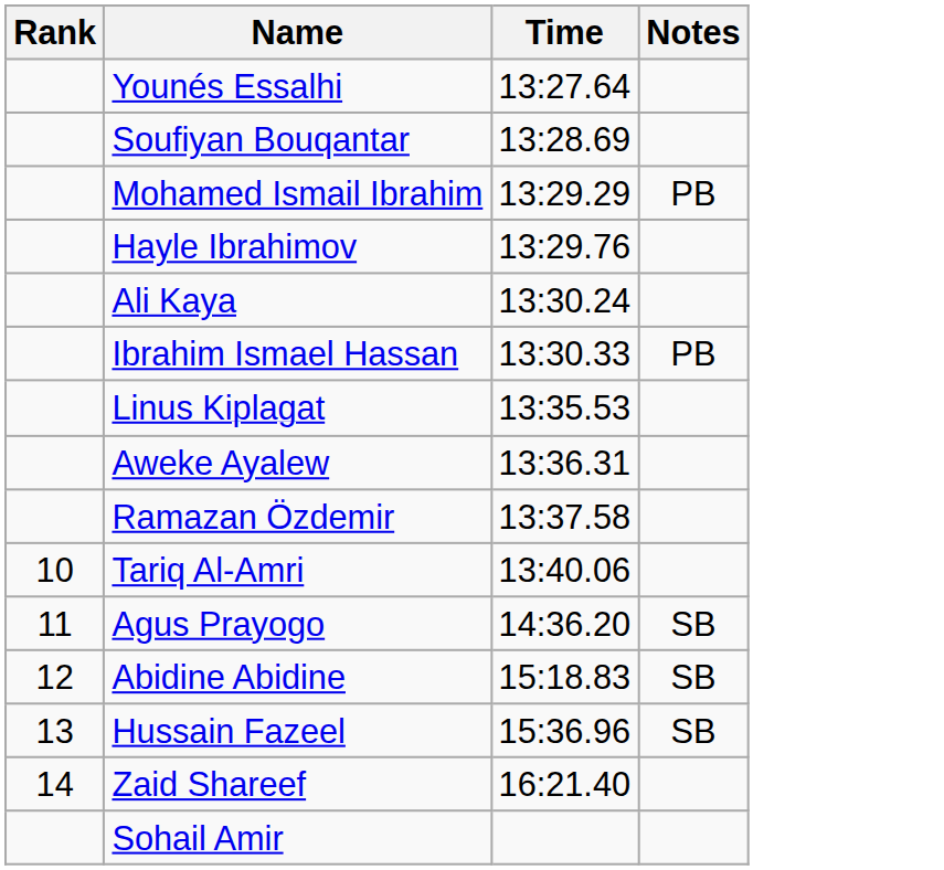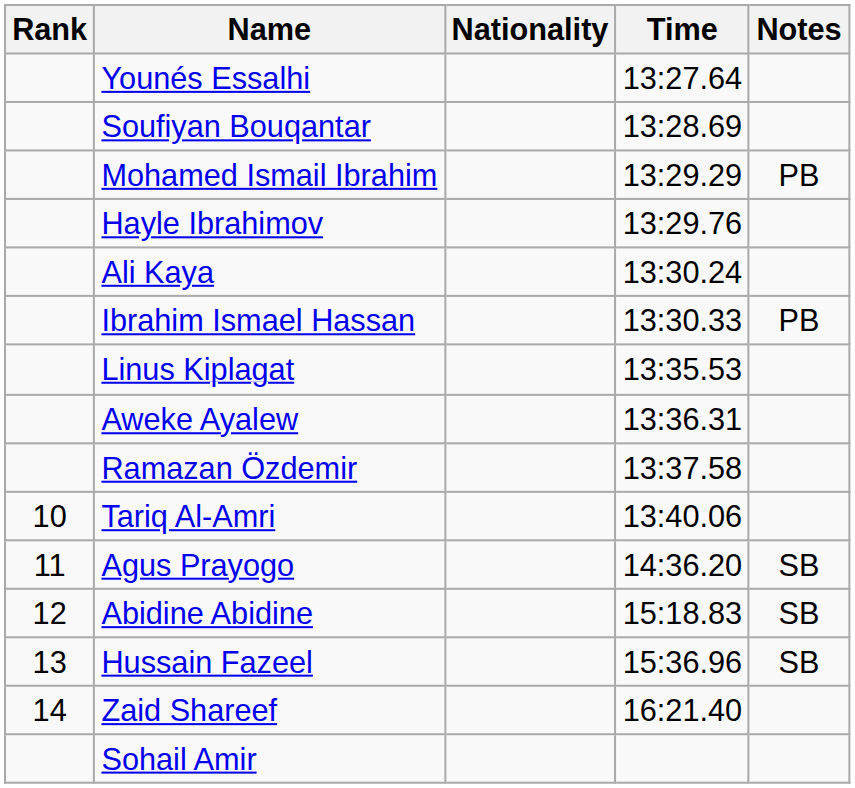 <table class="wikitable sortable" style="text-align:center;font-size:95%">
 <tr>
 <th>Rank</th>
 <th>Name</th>
+<th>Nationality</th>
 <th>Time</th>
 <th>Notes</th>
 </tr>
 <tr>
 <td></td>
 <td align=left><a href='#'>Younés Essalhi</a></td>
+<td align=left></td>
 <td>13:27.64</td>
 <td></td>
 </tr>
 <tr>
 <td></td>
 <td align=left><a href='#'>Soufiyan Bouqantar</a></td>
+<td align=left></td>
 <td>13:28.69</td>
 <td></td>
 </tr>
 <tr>
 <td></td>
 <td align=left><a href='#'>Mohamed Ismail Ibrahim</a></td>
+<td align=left></td>
 <td>13:29.29</td>
 <td>PB</td>
 </tr>
 <tr>
 <td></td>
 <td align=left><a href='#'>Hayle Ibrahimov</a></td>
+<td align=left></td>
 <td>13:29.76</td>
 <td></td>
 </tr>
 <tr>
 <td></td>
 <td align=left><a href='#'>Ali Kaya</a></td>
+<td align=left></td>
 <td>13:30.24</td>
 <td></td>
 </tr>
 <tr>
 <td></td>
 <td align=left><a href='#'>Ibrahim Ismael Hassan</a></td>
+<td align=left></td>
 <td>13:30.33</td>
 <td>PB</td>
 </tr>
 <tr>
 <td></td>
 <td align=left><a href='#'>Linus Kiplagat</a></td>
+<td align=left></td>
 <td>13:35.53</td>
 <td></td>
 </tr>
 <tr>
 <td></td>
 <td align=left><a href='#'>Aweke Ayalew</a></td>
+<td align=left></td>
 <td>13:36.31</td>
 <td></td>
 </tr>
 <tr>
 <td></td>
 <td align=left><a href='#'>Ramazan Özdemir</a></td>
+<td align=left></td>
 <td>13:37.58</td>
 <td></td>
 </tr>
 <tr>
 <td>10</td>
 <td align=left><a href='#'>Tariq Al-Amri</a></td>
+<td align=left></td>
 <td>13:40.06</td>
 <td></td>
 </tr>
 <tr>
 <td>11</td>
 <td align=left><a href='#'>Agus Prayogo</a></td>
+<td align=left></td>
 <td>14:36.20</td>
 <td>SB</td>
 </tr>
 <tr>
 <td>12</td>
 <td align=left><a href='#'>Abidine Abidine</a></td>
+<td align=left></td>
 <td>15:18.83</td>
 <td>SB</td>
 </tr>
 <tr>
 <td>13</td>
 <td align=left><a href='#'>Hussain Fazeel</a></td>
+<td align=left></td>
 <td>15:36.96</td>
 <td>SB</td>
 </tr>
 <tr>
 <td>14</td>
 <td align=left><a href='#'>Zaid Shareef</a></td>
+<td align=left></td>
 <td>16:21.40</td>
 <td></td>
 </tr>
 <tr>
 <td></td>
 <td align=left><a href='#'>Sohail Amir</a></td>
+<td align=left></td>
 <td></td>
 <td></td>
 </tr>
 </table>
